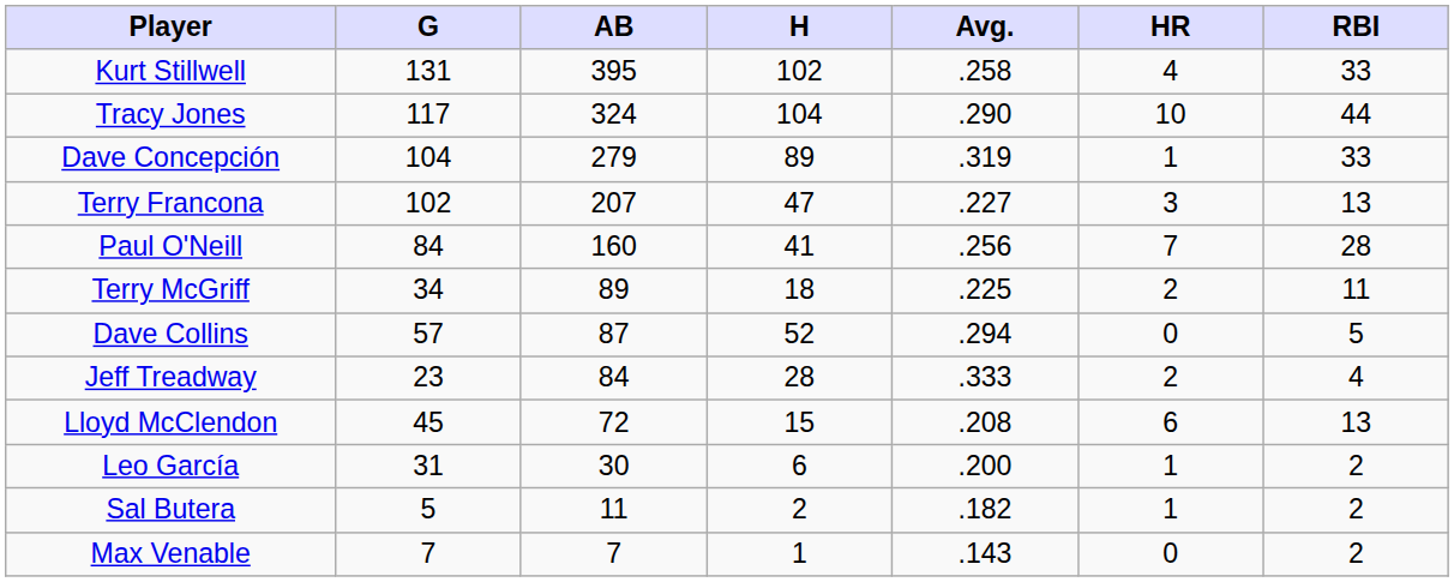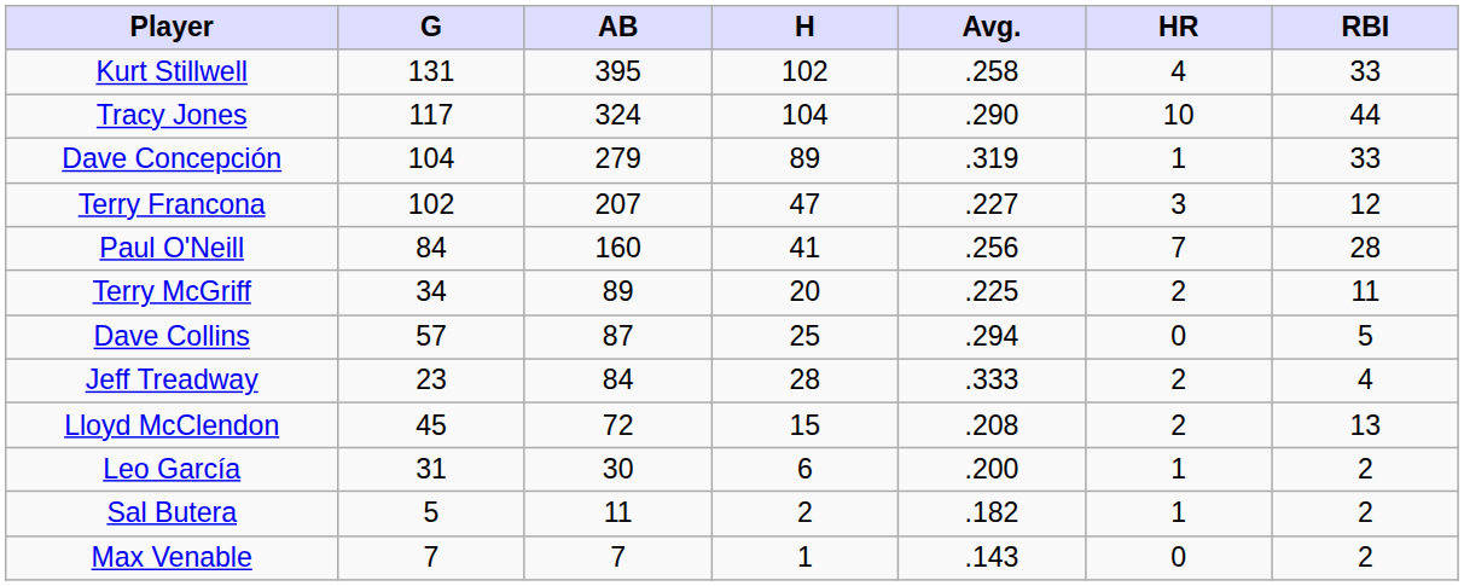 <table class="wikitable sortable">
 <tr>
 <th style="background:#ddf; width:16%;">Player</th>
 <th style="background:#ddf; width:9%;">G</th>
 <th style="background:#ddf; width:9%;">AB</th>
 <th style="background:#ddf; width:9%;">H</th>
 <th style="background:#ddf; width:9%;">Avg.</th>
 <th style="background:#ddf; width:9%;">HR</th>
 <th style="background:#ddf; width:9%;">RBI</th>
 </tr>
 <tr align="center">
 <td><a href='#'>Kurt Stillwell</a></td>
 <td>131</td>
 <td>395</td>
 <td>102</td>
 <td>.258</td>
 <td>4</td>
 <td>33</td>
 </tr>
 <tr align="center">
 <td><a href='#'>Tracy Jones</a></td>
 <td>117</td>
 <td>324</td>
 <td>104</td>
 <td>.290</td>
 <td>10</td>
 <td>44</td>
 </tr>
 <tr align="center">
 <td><a href='#'>Dave Concepción</a></td>
 <td>104</td>
 <td>279</td>
 <td>89</td>
 <td>.319</td>
 <td>1</td>
 <td>33</td>
 </tr>
 <tr align="center">
 <td><a href='#'>Terry Francona</a></td>
 <td>102</td>
 <td>207</td>
 <td>47</td>
 <td>.227</td>
 <td>3</td>
-<td>13</td>
+<td>12</td>
 </tr>
 <tr align="center">
 <td><a href='#'>Paul O'Neill</a></td>
 <td>84</td>
 <td>160</td>
 <td>41</td>
 <td>.256</td>
 <td>7</td>
 <td>28</td>
 </tr>
 <tr align="center">
 <td><a href='#'>Terry McGriff</a></td>
 <td>34</td>
 <td>89</td>
-<td>18</td>
+<td>20</td>
 <td>.225</td>
 <td>2</td>
 <td>11</td>
 </tr>
 <tr align="center">
 <td><a href='#'>Dave Collins</a></td>
 <td>57</td>
 <td>87</td>
-<td>52</td>
+<td>25</td>
 <td>.294</td>
 <td>0</td>
 <td>5</td>
 </tr>
 <tr align="center">
 <td><a href='#'>Jeff Treadway</a></td>
 <td>23</td>
 <td>84</td>
 <td>28</td>
 <td>.333</td>
 <td>2</td>
 <td>4</td>
 </tr>
 <tr align="center">
 <td><a href='#'>Lloyd McClendon</a></td>
 <td>45</td>
 <td>72</td>
 <td>15</td>
 <td>.208</td>
-<td>6</td>
+<td>2</td>
 <td>13</td>
 </tr>
 <tr align="center">
 <td><a href='#'>Leo García</a></td>
 <td>31</td>
 <td>30</td>
 <td>6</td>
 <td>.200</td>
 <td>1</td>
 <td>2</td>
 </tr>
 <tr align="center">
 <td><a href='#'>Sal Butera</a></td>
 <td>5</td>
 <td>11</td>
 <td>2</td>
 <td>.182</td>
 <td>1</td>
 <td>2</td>
 </tr>
 <tr align="center">
 <td><a href='#'>Max Venable</a></td>
 <td>7</td>
 <td>7</td>
 <td>1</td>
 <td>.143</td>
 <td>0</td>
 <td>2</td>
 </tr>
 </table>
